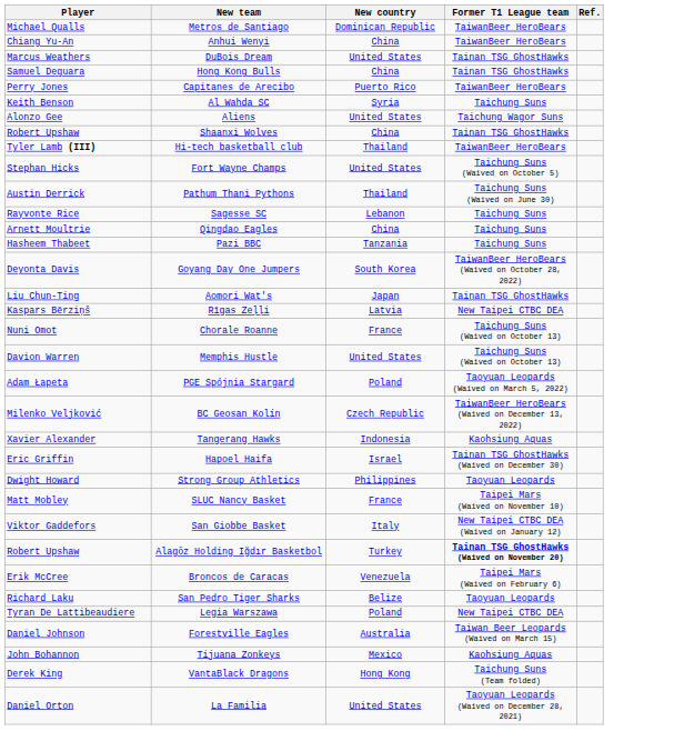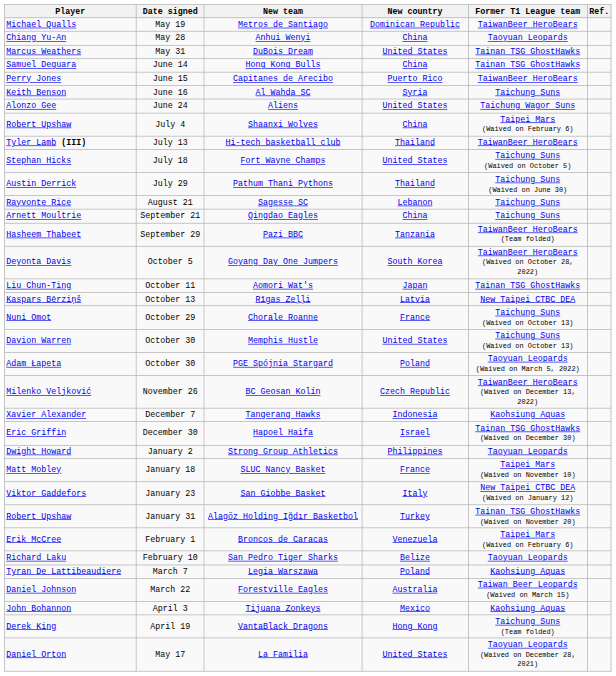 <table class="wikitable sortable" style="text-align:left">
 <tr>
 <th style="width:200px">Player</th>
+<th style="width:100px">Date signed</th>
 <th style="width:240px">New team</th>
 <th style="width:160px">New country</th>
 <th style="width:180px">Former T1 League team</th>
 <th class="unsortable">Ref.</th>
 </tr>
 <tr>
 <td align="left"><a href='#'>Michael Qualls</a></td>
+<td align="center">May 19</td>
 <td align="center"><a href='#'>Metros de Santiago</a></td>
 <td align="center"><a href='#'>Dominican Republic</a></td>
 <td align="center"><a href='#'>TaiwanBeer HeroBears</a></td>
 <td align="center"></td>
 </tr>
 <tr>
 <td align="left"><a href='#'>Chiang Yu-An</a></td>
+<td align="center">May 28</td>
 <td align="center"><a href='#'>Anhui Wenyi</a></td>
 <td align="center"><a href='#'>China</a></td>
-<td align="center"><a href='#'>TaiwanBeer HeroBears</a></td>
+<td align="center"><a href='#'>Taoyuan Leopards</a></td>
 <td align="center"></td>
 </tr>
 <tr>
 <td align="left"><a href='#'>Marcus Weathers</a></td>
+<td align="center">May 31</td>
 <td align="center"><a href='#'>DuBois Dream</a></td>
 <td align="center"><a href='#'>United States</a></td>
 <td align="center"><a href='#'>Tainan TSG GhostHawks</a></td>
 <td align="center"></td>
 </tr>
 <tr>
 <td align="left"><a href='#'>Samuel Deguara</a></td>
+<td align="center">June 14</td>
 <td align="center"><a href='#'>Hong Kong Bulls</a></td>
 <td align="center"><a href='#'>China</a></td>
 <td align="center"><a href='#'>Tainan TSG GhostHawks</a></td>
 <td align="center"></td>
 </tr>
 <tr>
 <td align="left"><a href='#'>Perry Jones</a></td>
+<td align="center">June 15</td>
 <td align="center"><a href='#'>Capitanes de Arecibo</a></td>
 <td align="center"><a href='#'>Puerto Rico</a></td>
 <td align="center"><a href='#'>TaiwanBeer HeroBears</a></td>
 <td align="center"></td>
 </tr>
 <tr>
 <td align="left"><a href='#'>Keith Benson</a></td>
+<td align="center">June 16</td>
 <td align="center"><a href='#'>Al Wahda SC</a></td>
 <td align="center"><a href='#'>Syria</a></td>
 <td align="center"><a href='#'>Taichung Suns</a></td>
 <td align="center"></td>
 </tr>
 <tr>
 <td align="left"><a href='#'>Alonzo Gee</a></td>
+<td align="center">June 24</td>
 <td align="center"><a href='#'>Aliens</a></td>
 <td align="center"><a href='#'>United States</a></td>
 <td align="center"><a href='#'>Taichung Wagor Suns</a></td>
 <td align="center"></td>
 </tr>
 <tr>
 <td align="left"><a href='#'>Robert Upshaw</a></td>
+<td align="center">July 4</td>
 <td align="center"><a href='#'>Shaanxi Wolves</a></td>
 <td align="center"><a href='#'>China</a></td>
-<td align="center"><a href='#'>Tainan TSG GhostHawks</a></td>
+<td align="center"><a href='#'>Taipei Mars</a><br><small>(Waived on February 6)</small></td>
 <td align="center"></td>
 </tr>
 <tr>
 <td align="left"><a href='#'>Tyler Lamb</a> <strong>(III)</strong></td>
+<td align="center">July 13</td>
 <td align="center"><a href='#'>Hi-tech basketball club</a></td>
 <td align="center"><a href='#'>Thailand</a></td>
 <td align="center"><a href='#'>TaiwanBeer HeroBears</a></td>
 <td align="center"></td>
 </tr>
 <tr>
 <td align="left"><a href='#'>Stephan Hicks</a></td>
+<td align="center">July 18</td>
 <td align="center"><a href='#'>Fort Wayne Champs</a></td>
 <td align="center"><a href='#'>United States</a></td>
 <td align="center"><a href='#'>Taichung Suns</a><br><small>(Waived on October 5)</small></td>
 <td align="center"></td>
 </tr>
 <tr>
 <td align="left"><a href='#'>Austin Derrick</a></td>
+<td align="center">July 29</td>
 <td align="center"><a href='#'>Pathum Thani Pythons</a></td>
 <td align="center"><a href='#'>Thailand</a></td>
 <td align="center"><a href='#'>Taichung Suns</a><br><small>(Waived on June 30)</small></td>
 <td align="center"></td>
 </tr>
 <tr>
 <td align="left"><a href='#'>Rayvonte Rice</a></td>
+<td align="center">August 21</td>
 <td align="center"><a href='#'>Sagesse SC</a></td>
 <td align="center"><a href='#'>Lebanon</a></td>
 <td align="center"><a href='#'>Taichung Suns</a></td>
 <td align="center"></td>
 </tr>
 <tr>
 <td align="left"><a href='#'>Arnett Moultrie</a></td>
+<td align="center">September 21</td>
 <td align="center"><a href='#'>Qingdao Eagles</a></td>
 <td align="center"><a href='#'>China</a></td>
 <td align="center"><a href='#'>Taichung Suns</a></td>
 <td align="center"></td>
 </tr>
 <tr>
 <td align="left"><a href='#'>Hasheem Thabeet</a></td>
+<td align="center">September 29</td>
 <td align="center"><a href='#'>Pazi BBC</a></td>
 <td align="center"><a href='#'>Tanzania</a></td>
-<td align="center"><a href='#'>Taichung Suns</a></td>
+<td align="center"><a href='#'>TaiwanBeer HeroBears</a><br><small>(Team folded)</small></td>
 <td align="center"></td>
 </tr>
 <tr>
 <td align="left"><a href='#'>Deyonta Davis</a></td>
+<td align="center">October 5</td>
 <td align="center"><a href='#'>Goyang Day One Jumpers</a></td>
 <td align="center"><a href='#'>South Korea</a></td>
 <td align="center"><a href='#'>TaiwanBeer HeroBears</a><br><small>(Waived on October 28, 2022)</small></td>
 <td align="center"></td>
 </tr>
 <tr>
 <td align="left"><a href='#'>Liu Chun-Ting</a></td>
+<td align="center">October 11</td>
 <td align="center"><a href='#'>Aomori Wat's</a></td>
 <td align="center"><a href='#'>Japan</a></td>
 <td align="center"><a href='#'>Tainan TSG GhostHawks</a></td>
 <td align="center"></td>
 </tr>
 <tr>
 <td align="left"><a href='#'>Kaspars Bērziņš</a></td>
+<td align="center">October 13</td>
 <td align="center"><a href='#'>Rīgas Zeļļi</a></td>
 <td align="center"><a href='#'>Latvia</a></td>
 <td align="center"><a href='#'>New Taipei CTBC DEA</a></td>
 <td align="center"></td>
 </tr>
 <tr>
 <td align="left"><a href='#'>Nuni Omot</a></td>
+<td align="center">October 29</td>
 <td align="center"><a href='#'>Chorale Roanne</a></td>
 <td align="center"><a href='#'>France</a></td>
 <td align="center"><a href='#'>Taichung Suns</a><br><small>(Waived on October 13)</small></td>
 <td align="center"></td>
 </tr>
 <tr>
 <td align="left"><a href='#'>Davion Warren</a></td>
+<td align="center">October 30</td>
 <td align="center"><a href='#'>Memphis Hustle</a></td>
 <td align="center"><a href='#'>United States</a></td>
 <td align="center"><a href='#'>Taichung Suns</a><br><small>(Waived on October 13)</small></td>
 <td align="center"></td>
 </tr>
 <tr>
 <td align="left"><a href='#'>Adam Łapeta</a></td>
+<td align="center">October 30</td>
 <td align="center"><a href='#'>PGE Spójnia Stargard</a></td>
 <td align="center"><a href='#'>Poland</a></td>
 <td align="center"><a href='#'>Taoyuan Leopards</a><br><small>(Waived on March 5, 2022)</small></td>
 <td align="center"></td>
 </tr>
 <tr>
 <td align="left"><a href='#'>Milenko Veljković</a></td>
+<td align="center">November 26</td>
 <td align="center"><a href='#'>BC Geosan Kolín</a></td>
 <td align="center"><a href='#'>Czech Republic</a></td>
 <td align="center"><a href='#'>TaiwanBeer HeroBears</a><br><small>(Waived on December 13, 2022)</small></td>
 <td align="center"></td>
 </tr>
 <tr>
 <td align="left"><a href='#'>Xavier Alexander</a></td>
+<td align="center">December 7</td>
 <td align="center"><a href='#'>Tangerang Hawks</a></td>
 <td align="center"><a href='#'>Indonesia</a></td>
 <td align="center"><a href='#'>Kaohsiung Aquas</a></td>
 <td align="center"></td>
 </tr>
 <tr>
 <td align="left"><a href='#'>Eric Griffin</a></td>
+<td align="center">December 30</td>
 <td align="center"><a href='#'>Hapoel Haifa</a></td>
 <td align="center"><a href='#'>Israel</a></td>
 <td align="center"><a href='#'>Tainan TSG GhostHawks</a><br><small>(Waived on December 30)</small></td>
 <td align="center"></td>
 </tr>
 <tr>
 <td align="left"><a href='#'>Dwight Howard</a></td>
+<td align="center">January 2</td>
 <td align="center"><a href='#'>Strong Group Athletics</a></td>
 <td align="center"><a href='#'>Philippines</a></td>
 <td align="center"><a href='#'>Taoyuan Leopards</a></td>
 <td align="center"></td>
 </tr>
 <tr>
 <td align="left"><a href='#'>Matt Mobley</a></td>
+<td align="center">January 18</td>
 <td align="center"><a href='#'>SLUC Nancy Basket</a></td>
 <td align="center"><a href='#'>France</a></td>
 <td align="center"><a href='#'>Taipei Mars</a><br><small>(Waived on November 10)</small></td>
 <td align="center"></td>
 </tr>
 <tr>
 <td align="left"><a href='#'>Viktor Gaddefors</a></td>
+<td align="center">January 23</td>
 <td align="center"><a href='#'>San Giobbe Basket</a></td>
 <td align="center"><a href='#'>Italy</a></td>
 <td align="center"><a href='#'>New Taipei CTBC DEA</a><br><small>(Waived on January 12)</small></td>
 <td align="center"></td>
 </tr>
 <tr>
 <td align="left"><a href='#'>Robert Upshaw</a></td>
+<td align="center">January 31</td>
 <td align="center"><a href='#'>Alagöz Holding Iğdır Basketbol</a></td>
 <td align="center"><a href='#'>Turkey</a></td>
-<td align="center"><strong><a href='#'>Tainan TSG GhostHawks</a><br><small>(Waived on November 20)</small></strong></td>
+<td align="center"><a href='#'>Tainan TSG GhostHawks</a><br><small>(Waived on November 20)</small></td>
 <td align="center"></td>
 </tr>
 <tr>
 <td align="left"><a href='#'>Erik McCree</a></td>
+<td align="center">February 1</td>
 <td align="center"><a href='#'>Broncos de Caracas</a></td>
 <td align="center"><a href='#'>Venezuela</a></td>
 <td align="center"><a href='#'>Taipei Mars</a><br><small>(Waived on February 6)</small></td>
 <td align="center"></td>
 </tr>
 <tr>
 <td align="left"><a href='#'>Richard Laku</a></td>
+<td align="center">February 10</td>
 <td align="center"><a href='#'>San Pedro Tiger Sharks</a></td>
 <td align="center"><a href='#'>Belize</a></td>
 <td align="center"><a href='#'>Taoyuan Leopards</a></td>
 <td align="center"></td>
 </tr>
 <tr>
 <td align="left"><a href='#'>Tyran De Lattibeaudiere</a></td>
+<td align="center">March 7</td>
 <td align="center"><a href='#'>Legia Warszawa</a></td>
 <td align="center"><a href='#'>Poland</a></td>
-<td align="center"><a href='#'>New Taipei CTBC DEA</a></td>
+<td align="center"><a href='#'>Kaohsiung Aquas</a></td>
 <td align="center"></td>
 </tr>
 <tr>
 <td align="left"><a href='#'>Daniel Johnson</a></td>
+<td align="center">March 22</td>
 <td align="center"><a href='#'>Forestville Eagles</a></td>
 <td align="center"><a href='#'>Australia</a></td>
 <td align="center"><a href='#'>Taiwan Beer Leopards</a><br><small>(Waived on March 15)</small></td>
 <td align="center"></td>
 </tr>
 <tr>
 <td align="left"><a href='#'>John Bohannon</a></td>
+<td align="center">April 3</td>
 <td align="center"><a href='#'>Tijuana Zonkeys</a></td>
 <td align="center"><a href='#'>Mexico</a></td>
 <td align="center"><a href='#'>Kaohsiung Aquas</a></td>
 <td align="center"></td>
 </tr>
 <tr>
 <td align="left"><a href='#'>Derek King</a></td>
+<td align="center">April 19</td>
 <td align="center"><a href='#'>VantaBlack Dragons</a></td>
 <td align="center"><a href='#'>Hong Kong</a></td>
 <td align="center"><a href='#'>Taichung Suns</a><br><small>(Team folded)</small></td>
 <td align="center"></td>
 </tr>
 <tr>
 <td align="left"><a href='#'>Daniel Orton</a></td>
+<td align="center">May 17</td>
 <td align="center"><a href='#'>La Familia</a></td>
 <td align="center"><a href='#'>United States</a></td>
 <td align="center"><a href='#'>Taoyuan Leopards</a><br><small>(Waived on December 28, 2021)</small></td>
 <td align="center"></td>
 </tr>
 </table>
